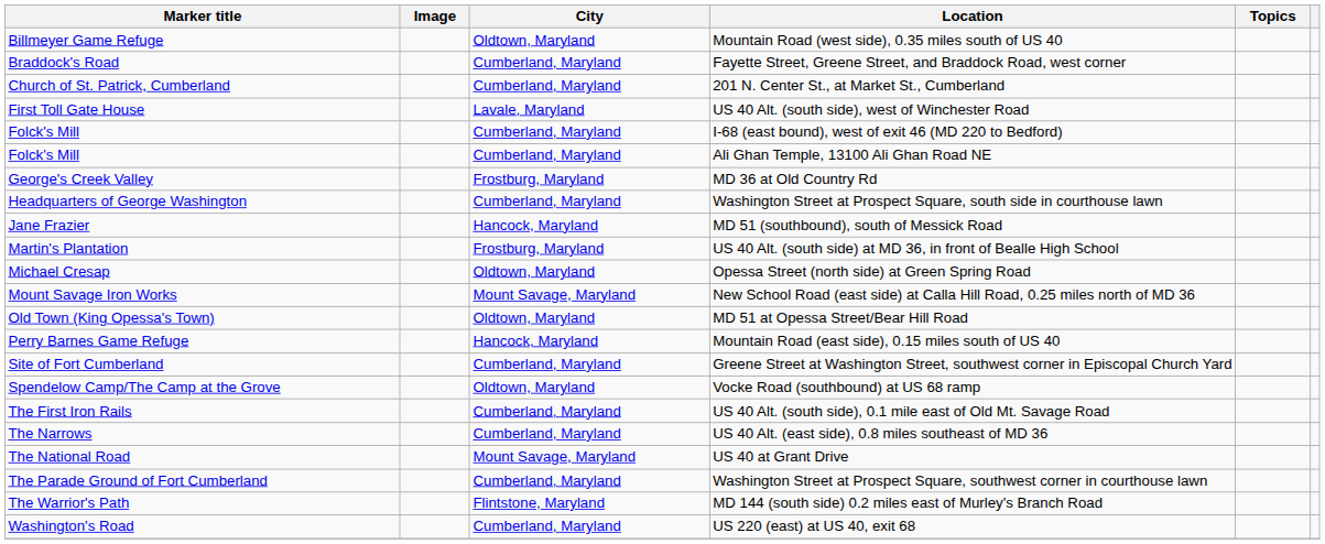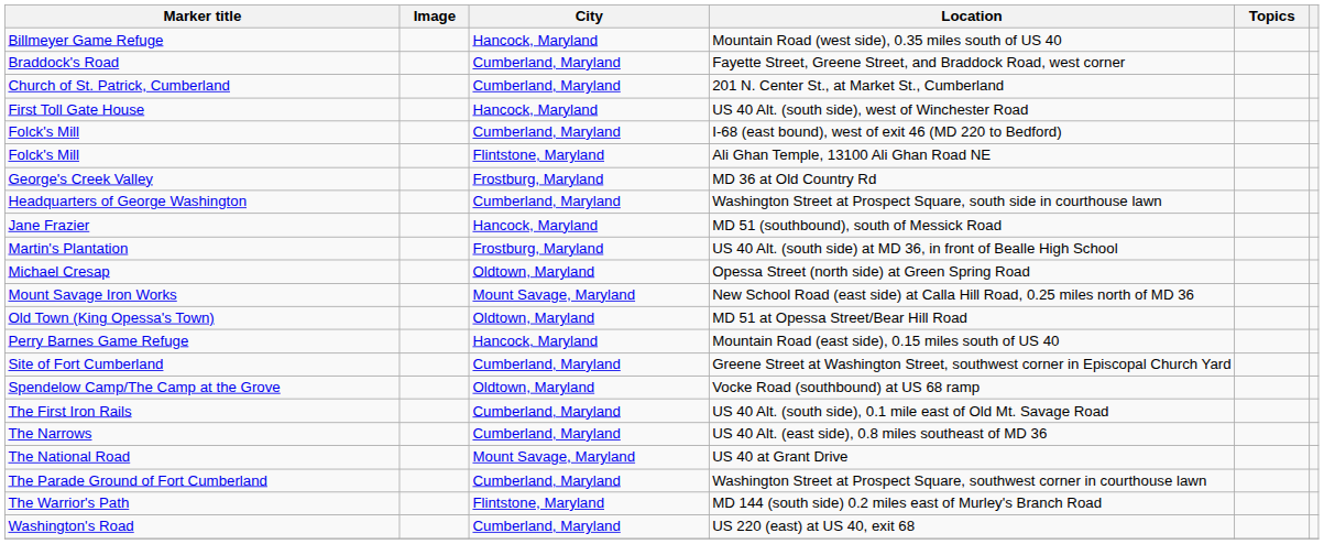 <table class="wikitable sortable">
 <tr>
 <th><strong>Marker title</strong></th>
 <th class='unsortable'><strong>Image</strong></th>
 <th><strong>City</strong></th>
 <th style='width:40%';><strong>Location</strong></th>
 <th><strong>Topics</strong></th>
 <th class='unsortable'></th>
 </tr>
 <tr ->
 <td><a href='#'>Billmeyer Game Refuge</a></td>
 <td></td>
-<td><a href='#'>Oldtown, Maryland</a></td>
+<td><a href='#'>Hancock, Maryland</a></td>
 <td>Mountain Road (west side), 0.35 miles south of US 40<br><small></small></td>
 <td></td>
 <td></td>
 </tr>
 <tr ->
 <td><a href='#'>Braddock's Road</a></td>
 <td></td>
 <td><a href='#'>Cumberland, Maryland</a></td>
 <td>Fayette Street, Greene Street, and Braddock Road, west corner<br><small></small></td>
 <td></td>
 <td></td>
 </tr>
 <tr ->
 <td><a href='#'>Church of St. Patrick, Cumberland</a></td>
 <td></td>
 <td><a href='#'>Cumberland, Maryland</a></td>
 <td>201 N. Center St., at Market St., Cumberland<br><small></small></td>
 <td></td>
 <td></td>
 </tr>
 <tr ->
 <td><a href='#'>First Toll Gate House</a></td>
 <td></td>
-<td><a href='#'>Lavale, Maryland</a></td>
+<td><a href='#'>Hancock, Maryland</a></td>
 <td>US 40 Alt. (south side), west of Winchester Road<br><small></small></td>
 <td></td>
 <td></td>
 </tr>
 <tr ->
 <td><a href='#'>Folck's Mill</a></td>
 <td></td>
 <td><a href='#'>Cumberland, Maryland</a></td>
 <td>I-68 (east bound), west of exit 46 (MD 220 to Bedford)<br><small></small></td>
 <td></td>
 <td></td>
 </tr>
 <tr ->
 <td><a href='#'>Folck's Mill</a></td>
 <td></td>
-<td><a href='#'>Cumberland, Maryland</a></td>
+<td><a href='#'>Flintstone, Maryland</a></td>
 <td>Ali Ghan Temple, 13100 Ali Ghan Road NE<br><small></small></td>
 <td></td>
 <td></td>
 </tr>
 <tr ->
 <td><a href='#'>George's Creek Valley</a></td>
 <td></td>
 <td><a href='#'>Frostburg, Maryland</a></td>
 <td>MD 36 at Old Country Rd<br><small></small></td>
 <td></td>
 <td></td>
 </tr>
 <tr ->
 <td><a href='#'>Headquarters of George Washington</a></td>
 <td></td>
 <td><a href='#'>Cumberland, Maryland</a></td>
 <td>Washington Street at Prospect Square, south side in courthouse lawn<br><small></small></td>
 <td></td>
 <td></td>
 </tr>
 <tr ->
 <td><a href='#'>Jane Frazier</a></td>
 <td></td>
 <td><a href='#'>Hancock, Maryland</a></td>
 <td>MD 51 (southbound), south of Messick Road<br><small></small></td>
 <td></td>
 <td></td>
 </tr>
 <tr ->
 <td><a href='#'>Martin's Plantation</a></td>
 <td></td>
 <td><a href='#'>Frostburg, Maryland</a></td>
 <td>US 40 Alt. (south side) at MD 36, in front of Bealle High School<br><small></small></td>
 <td></td>
 <td></td>
 </tr>
 <tr ->
 <td><a href='#'>Michael Cresap</a></td>
 <td></td>
 <td><a href='#'>Oldtown, Maryland</a></td>
 <td>Opessa Street (north side) at Green Spring Road<br><small></small></td>
 <td></td>
 <td></td>
 </tr>
 <tr ->
 <td><a href='#'>Mount Savage Iron Works</a></td>
 <td></td>
 <td><a href='#'>Mount Savage, Maryland</a></td>
 <td>New School Road (east side) at Calla Hill Road, 0.25 miles north of MD 36<br><small></small></td>
 <td></td>
 <td></td>
 </tr>
 <tr ->
 <td><a href='#'>Old Town (King Opessa's Town)</a></td>
 <td></td>
 <td><a href='#'>Oldtown, Maryland</a></td>
 <td>MD 51 at Opessa Street/Bear Hill Road<br><small></small></td>
 <td></td>
 <td></td>
 </tr>
 <tr ->
 <td><a href='#'>Perry Barnes Game Refuge</a></td>
 <td></td>
 <td><a href='#'>Hancock, Maryland</a></td>
 <td>Mountain Road (east side), 0.15 miles south of US 40<br><small></small></td>
 <td></td>
 <td></td>
 </tr>
 <tr ->
 <td><a href='#'>Site of Fort Cumberland</a></td>
 <td></td>
 <td><a href='#'>Cumberland, Maryland</a></td>
 <td>Greene Street at Washington Street, southwest corner in Episcopal Church Yard<br><small></small></td>
 <td></td>
 <td></td>
 </tr>
 <tr ->
 <td><a href='#'>Spendelow Camp/The Camp at the Grove</a></td>
 <td></td>
 <td><a href='#'>Oldtown, Maryland</a></td>
 <td>Vocke Road (southbound) at US 68 ramp<br><small></small></td>
 <td></td>
 <td></td>
 </tr>
 <tr ->
 <td><a href='#'>The First Iron Rails</a></td>
 <td></td>
 <td><a href='#'>Cumberland, Maryland</a></td>
 <td>US 40 Alt. (south side), 0.1 mile east of Old Mt. Savage Road<br><small></small></td>
 <td></td>
 <td></td>
 </tr>
 <tr ->
 <td><a href='#'>The Narrows</a></td>
 <td></td>
 <td><a href='#'>Cumberland, Maryland</a></td>
 <td>US 40 Alt. (east side), 0.8 miles southeast of MD 36<br><small></small></td>
 <td></td>
 <td></td>
 </tr>
 <tr ->
 <td><a href='#'>The National Road</a></td>
 <td></td>
 <td><a href='#'>Mount Savage, Maryland</a></td>
 <td>US 40 at Grant Drive<br><small></small></td>
 <td></td>
 <td></td>
 </tr>
 <tr ->
 <td><a href='#'>The Parade Ground of Fort Cumberland</a></td>
 <td></td>
 <td><a href='#'>Cumberland, Maryland</a></td>
 <td>Washington Street at Prospect Square, southwest corner in courthouse lawn<br><small></small></td>
 <td></td>
 <td></td>
 </tr>
 <tr ->
 <td><a href='#'>The Warrior's Path</a></td>
 <td></td>
 <td><a href='#'>Flintstone, Maryland</a></td>
 <td>MD 144 (south side) 0.2 miles east of Murley's Branch Road<br><small></small></td>
 <td></td>
 <td></td>
 </tr>
 <tr ->
 <td><a href='#'>Washington's Road</a></td>
 <td></td>
 <td><a href='#'>Cumberland, Maryland</a></td>
 <td>US 220 (east) at US 40, exit 68<br><small></small></td>
 <td></td>
 <td></td>
 </tr>
 <tr ->
 </tr>
 </table>
